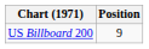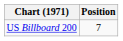 <table class="wikitable" style="text-align:center;">
 <tr>
 <th>Chart (1971)</th>
 <th>Position</th>
 </tr>
 <tr>
 <td align="left"><a href='#'>US <em>Billboard</em> 200</a></td>
-<td>9</td>
+<td>7</td>
 </tr>
 </table>
